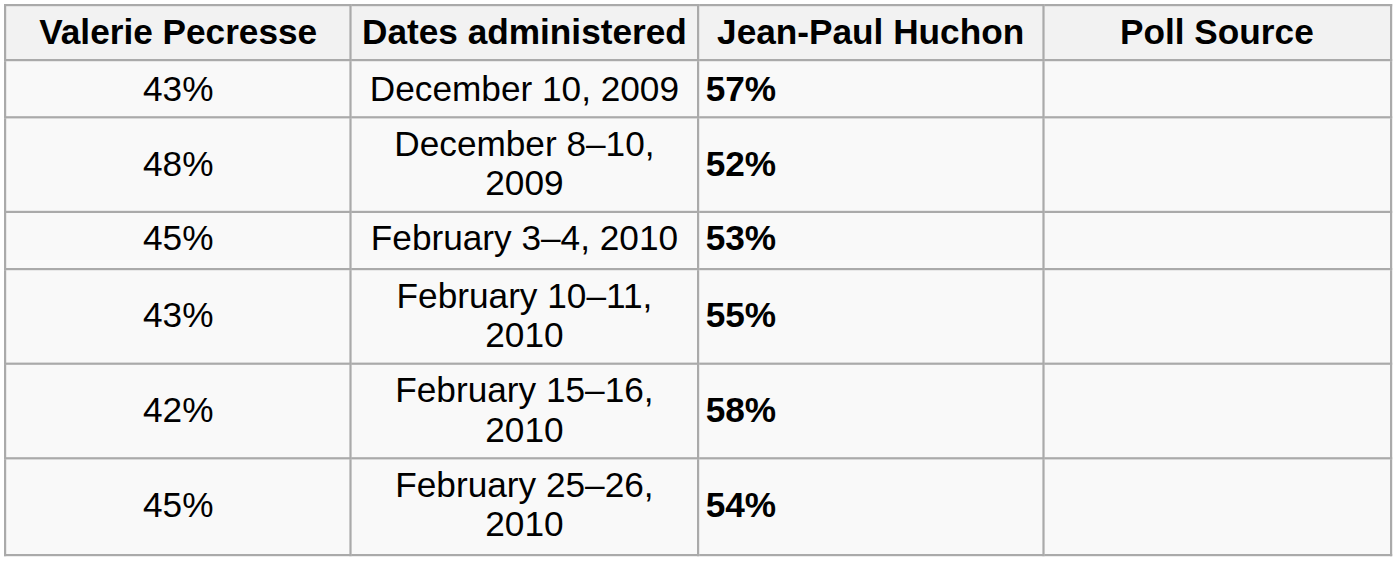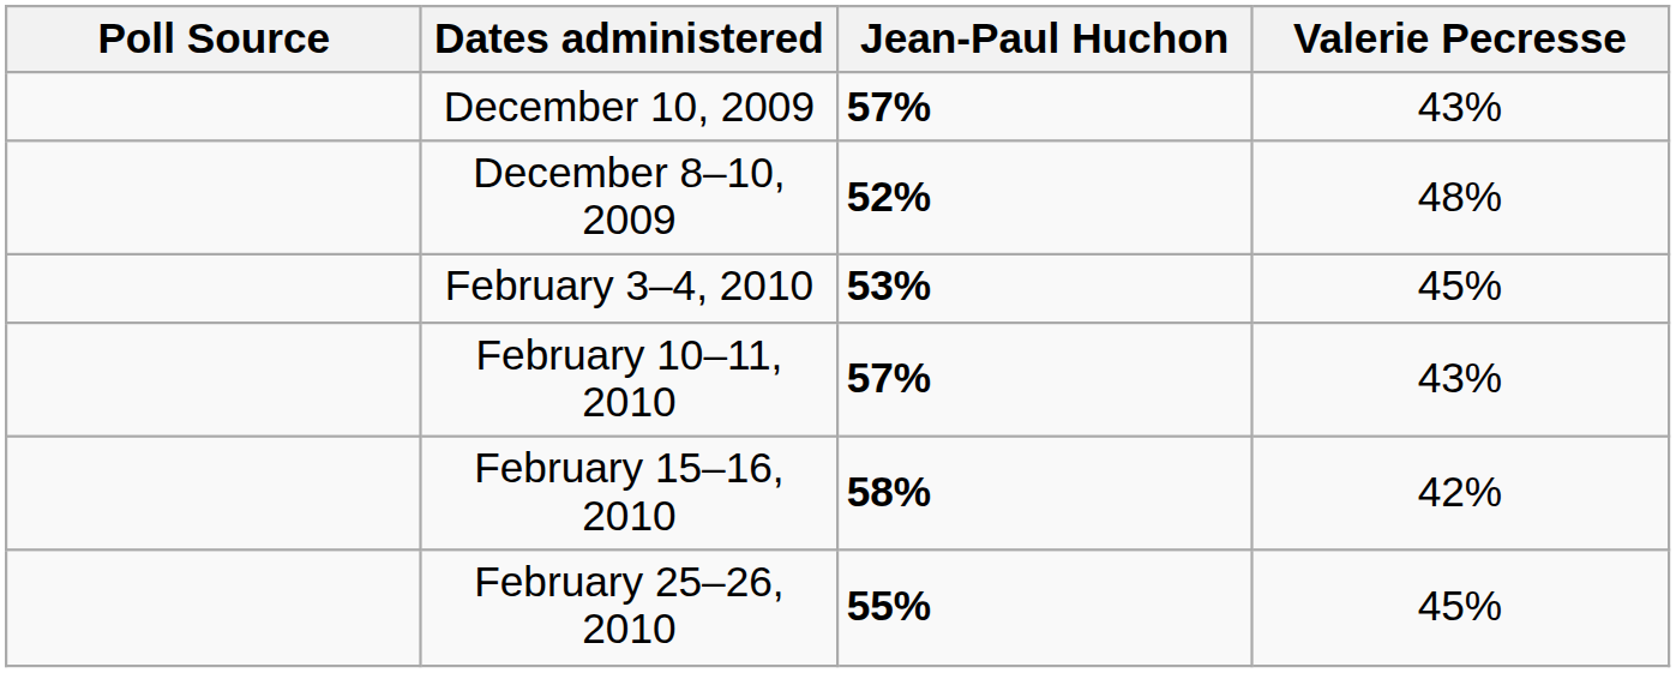 <table class="wikitable">
 <tr valign=bottom>
-<th width=150px>Valerie Pecresse</th>
+<th width=150px>Poll Source</th>
 <th width=150px>Dates administered</th>
 <th width=150px>Jean-Paul Huchon</th>
-<th width=150px>Poll Source</th>
+<th width=150px>Valerie Pecresse</th>
 </tr>
 <tr>
-<td align=center>43%</td>
+<td></td>
 <td align=center>December 10, 2009</td>
 <td><strong>57%</strong></td>
-<td></td>
+<td align=center>43%</td>
 </tr>
 <tr>
-<td align=center>48%</td>
+<td></td>
 <td align=center>December 8–10, 2009</td>
 <td><strong>52%</strong></td>
-<td></td>
+<td align=center>48%</td>
 </tr>
 <tr>
-<td align=center>45%</td>
+<td></td>
 <td align=center>February 3–4, 2010</td>
 <td><strong>53%</strong></td>
-<td></td>
+<td align=center>45%</td>
 </tr>
 <tr>
+<td></td>
+<td align=center>February 10–11, 2010</td>
+<td><strong>57%</strong></td>
 <td align=center>43%</td>
-<td align=center>February 10–11, 2010</td>
-<td><strong>55%</strong></td>
-<td></td>
 </tr>
 <tr>
-<td align=center>42%</td>
+<td></td>
 <td align=center>February 15–16, 2010</td>
 <td><strong>58%</strong></td>
-<td></td>
+<td align=center>42%</td>
 </tr>
 <tr>
+<td></td>
+<td align=center>February 25–26, 2010</td>
+<td><strong>55%</strong></td>
 <td align=center>45%</td>
-<td align=center>February 25–26, 2010</td>
-<td><strong>54%</strong></td>
-<td></td>
 </tr>
 </table>
